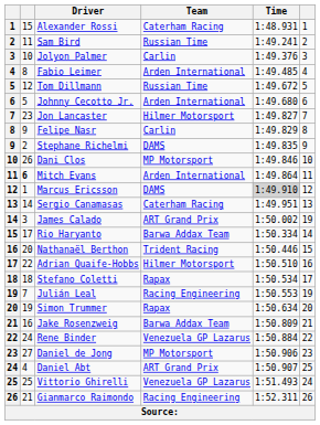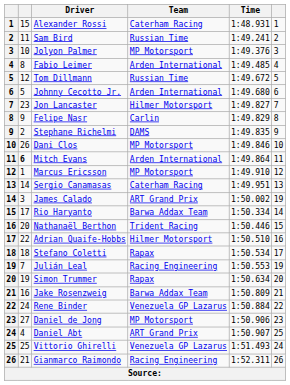 <table class="wikitable" style="font-size:85%">
 <tr>
 <th></th>
 <th></th>
 <th>Driver</th>
 <th>Team</th>
 <th>Time</th>
 <th></th>
 </tr>
 <tr>
 <th>1</th>
 <td>15</td>
 <td> <a href='#'>Alexander Rossi</a></td>
 <td><a href='#'>Caterham Racing</a></td>
 <td>1:48.931</td>
 <td>1</td>
 </tr>
 <tr>
 <th>2</th>
 <td>11</td>
 <td> <a href='#'>Sam Bird</a></td>
 <td><a href='#'>Russian Time</a></td>
 <td>1:49.241</td>
 <td>2</td>
 </tr>
 <tr>
 <th>3</th>
 <td>10</td>
 <td> <a href='#'>Jolyon Palmer</a></td>
-<td><a href='#'>Carlin</a></td>
+<td><a href='#'>MP Motorsport</a></td>
 <td>1:49.376</td>
 <td>3</td>
 </tr>
 <tr>
 <th>4</th>
 <td>8</td>
 <td> <a href='#'>Fabio Leimer</a></td>
 <td><a href='#'>Arden International</a></td>
 <td>1:49.485</td>
 <td>4</td>
 </tr>
 <tr>
 <th>5</th>
 <td>12</td>
 <td> <a href='#'>Tom Dillmann</a></td>
 <td><a href='#'>Russian Time</a></td>
 <td>1:49.672</td>
 <td>5</td>
 </tr>
 <tr>
 <th>6</th>
 <td>5</td>
 <td> <a href='#'>Johnny Cecotto Jr.</a></td>
 <td><a href='#'>Arden International</a></td>
 <td>1:49.680</td>
 <td>6</td>
 </tr>
 <tr>
 <th>7</th>
 <td>23</td>
 <td> <a href='#'>Jon Lancaster</a></td>
 <td><a href='#'>Hilmer Motorsport</a></td>
 <td>1:49.827</td>
 <td>7</td>
 </tr>
 <tr>
 <th>8</th>
 <td>9</td>
 <td> <a href='#'>Felipe Nasr</a></td>
 <td><a href='#'>Carlin</a></td>
 <td>1:49.829</td>
 <td>8</td>
 </tr>
 <tr>
 <th>9</th>
 <td>2</td>
 <td> <a href='#'>Stephane Richelmi</a></td>
 <td><a href='#'>DAMS</a></td>
 <td>1:49.835</td>
 <td>9</td>
 </tr>
 <tr>
 <th>10</th>
 <td>26</td>
 <td> <a href='#'>Dani Clos</a></td>
 <td><a href='#'>MP Motorsport</a></td>
 <td>1:49.846</td>
 <td>10</td>
 </tr>
 <tr>
 <th>11</th>
 <td><strong>6</strong></td>
 <td> <a href='#'>Mitch Evans</a></td>
 <td><a href='#'>Arden International</a></td>
 <td>1:49.864</td>
 <td>11</td>
 </tr>
 <tr>
 <th>12</th>
 <td>1</td>
 <td> <a href='#'>Marcus Ericsson</a></td>
-<td><a href='#'>DAMS</a></td>
-<td style="background: lightgrey;">1:49.910</td>
+<td><a href='#'>MP Motorsport</a></td>
+<td>1:49.910</td>
 <td>12</td>
 </tr>
 <tr>
 <th>13</th>
 <td>14</td>
 <td> <a href='#'>Sergio Canamasas</a></td>
 <td><a href='#'>Caterham Racing</a></td>
 <td>1:49.951</td>
 <td>13</td>
 </tr>
 <tr>
 <th>14</th>
 <td>3</td>
 <td> <a href='#'>James Calado</a></td>
 <td><a href='#'>ART Grand Prix</a></td>
 <td>1:50.002</td>
 <td>19</td>
 </tr>
 <tr>
 <th>15</th>
 <td>17</td>
 <td> <a href='#'>Rio Haryanto</a></td>
 <td><a href='#'>Barwa Addax Team</a></td>
 <td>1:50.334</td>
 <td>14</td>
 </tr>
 <tr>
 <th>16</th>
 <td>20</td>
 <td> <a href='#'>Nathanaël Berthon</a></td>
 <td><a href='#'>Trident Racing</a></td>
 <td>1:50.446</td>
 <td>15</td>
 </tr>
 <tr>
 <th>17</th>
 <td>22</td>
 <td> <a href='#'>Adrian Quaife-Hobbs</a></td>
 <td><a href='#'>Hilmer Motorsport</a></td>
 <td>1:50.510</td>
 <td>16</td>
 </tr>
 <tr>
 <th>18</th>
 <td>18</td>
 <td> <a href='#'>Stefano Coletti</a></td>
 <td><a href='#'>Rapax</a></td>
 <td>1:50.534</td>
 <td>17</td>
 </tr>
 <tr>
 <th>19</th>
 <td>7</td>
 <td> <a href='#'>Julián Leal</a></td>
 <td><a href='#'>Racing Engineering</a></td>
 <td>1:50.553</td>
 <td>19</td>
 </tr>
 <tr>
 <th>20</th>
 <td>19</td>
 <td> <a href='#'>Simon Trummer</a></td>
 <td><a href='#'>Rapax</a></td>
 <td>1:50.634</td>
 <td>20</td>
 </tr>
 <tr>
 <th>21</th>
 <td>16</td>
 <td> <a href='#'>Jake Rosenzweig</a></td>
 <td><a href='#'>Barwa Addax Team</a></td>
 <td>1:50.809</td>
 <td>21</td>
 </tr>
 <tr>
 <th>22</th>
 <td>24</td>
 <td> <a href='#'>Rene Binder</a></td>
 <td><a href='#'>Venezuela GP Lazarus</a></td>
 <td>1:50.884</td>
 <td>22</td>
 </tr>
 <tr>
 <th>23</th>
 <td>27</td>
 <td> <a href='#'>Daniel de Jong</a></td>
 <td><a href='#'>MP Motorsport</a></td>
 <td>1:50.906</td>
 <td>23</td>
 </tr>
 <tr>
 <th>24</th>
 <td>4</td>
 <td> <a href='#'>Daniel Abt</a></td>
 <td><a href='#'>ART Grand Prix</a></td>
 <td>1:50.907</td>
 <td>25</td>
 </tr>
 <tr>
 <th>25</th>
 <td>25</td>
 <td> <a href='#'>Vittorio Ghirelli</a></td>
 <td><a href='#'>Venezuela GP Lazarus</a></td>
 <td>1:51.493</td>
 <td>24</td>
 </tr>
 <tr>
 <th>26</th>
 <td>21</td>
 <td> <a href='#'>Gianmarco Raimondo</a></td>
 <td><a href='#'>Racing Engineering</a></td>
 <td>1:52.311</td>
 <td>26</td>
 </tr>
 <tr>
 <th colspan="8">Source:</th>
 </tr>
 </table>
